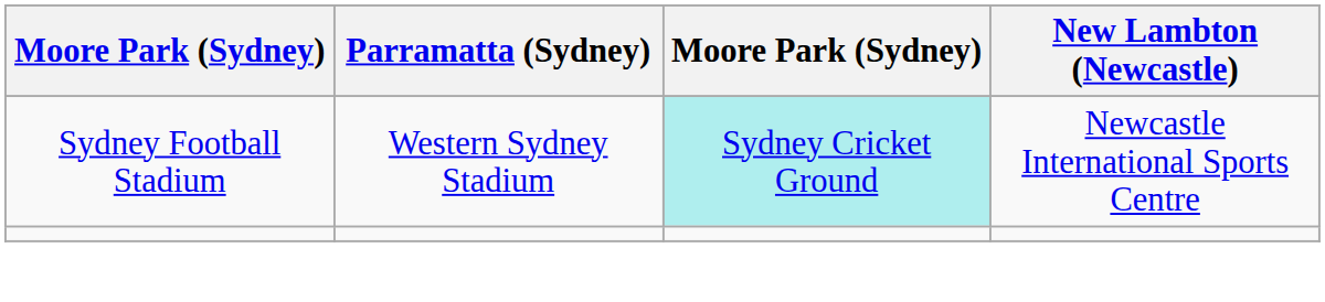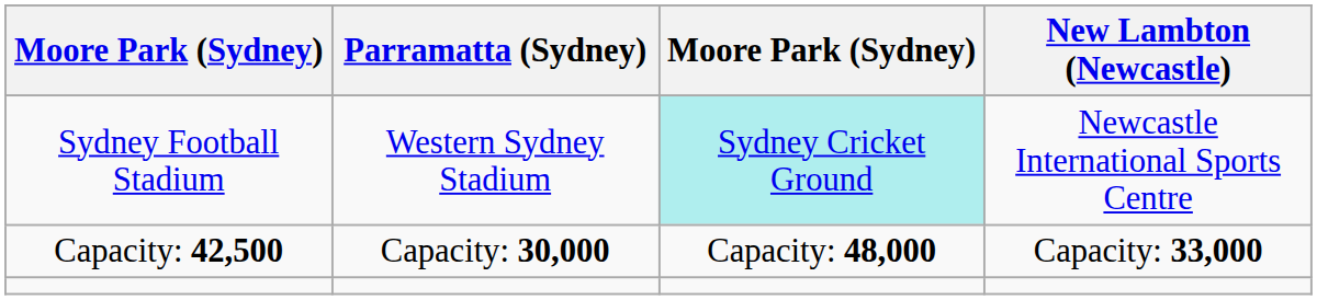 <table class="wikitable" style="text-align:center; margin: 1em auto;">
 <tr>
 <th width="20%"><a href='#'>Moore Park</a> (<a href='#'>Sydney</a>)</th>
 <th width="20%"><a href='#'>Parramatta</a> (Sydney)</th>
 <th width="20%">Moore Park (Sydney)</th>
 <th width="20%"><a href='#'>New Lambton</a> (<a href='#'>Newcastle</a>)</th>
 </tr>
 <tr>
 <td><a href='#'>Sydney Football Stadium</a></td>
 <td><a href='#'>Western Sydney Stadium</a></td>
 <td style="background: paleturquoise;"><a href='#'>Sydney Cricket Ground</a></td>
 <td><a href='#'>Newcastle International Sports Centre</a></td>
 </tr>
 <tr>
+<td>Capacity: <strong>42,500</strong></td>
+<td>Capacity: <strong>30,000</strong></td>
+<td>Capacity: <strong>48,000</strong></td>
+<td>Capacity: <strong>33,000</strong></td>
+</tr>
+<tr>
 <td></td>
 <td></td>
 <td></td>
 <td></td>
 </tr>
 </table>
